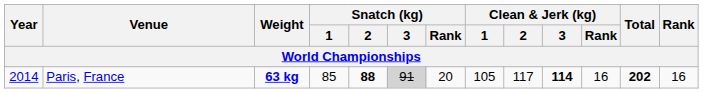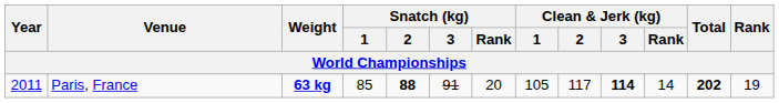 <table class = "wikitable" style="text-align:center;">
 <tr>
 <th rowspan=2 width=40>Year</th>
 <th rowspan=2 width=250>Venue</th>
 <th rowspan=2 width=60>Weight</th>
 <th colspan=4>Snatch (kg)</th>
 <th colspan=4>Clean & Jerk (kg)</th>
 <th rowspan=2 width=40>Total</th>
 <th rowspan=2 width=40>Rank</th>
 </tr>
 <tr>
 <th width=40>1</th>
 <th width=40>2</th>
 <th width=40>3</th>
 <th width=40>Rank</th>
 <th width=40>1</th>
 <th width=40>2</th>
 <th width=40>3</th>
 <th width=40>Rank</th>
 </tr>
 <tr>
 <th colspan=13><a href='#'>World Championships</a></th>
 </tr>
 <tr>
-<td><a href='#'>2014</a></td>
+<td><a href='#'>2011</a></td>
 <td align=left> <a href='#'>Paris</a>, <a href='#'>France</a></td>
 <td><strong><a href='#'>63 kg</a></strong></td>
 <td>85</td>
 <td><strong>88</strong></td>
-<td style="background: lightgrey;"><s> 91</s></td>
+<td><s> 91</s></td>
 <td>20</td>
 <td>105</td>
 <td>117</td>
 <td><strong>114</strong></td>
-<td>16</td>
+<td>14</td>
 <td><strong>202</strong></td>
-<td>16</td>
+<td>19</td>
 </tr>
 </table>
